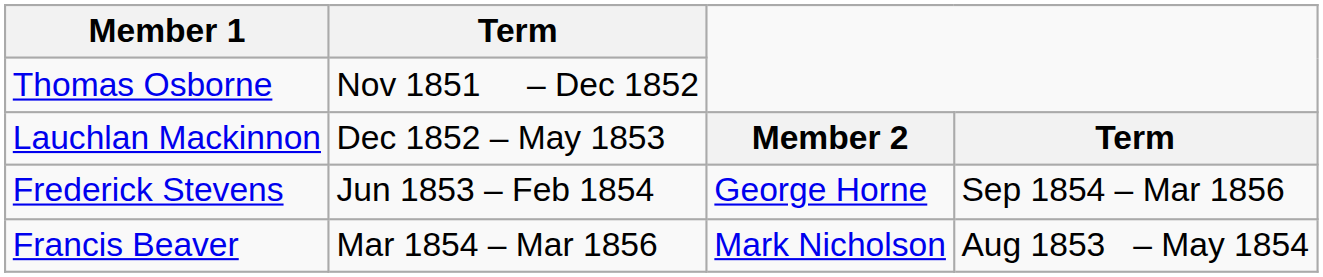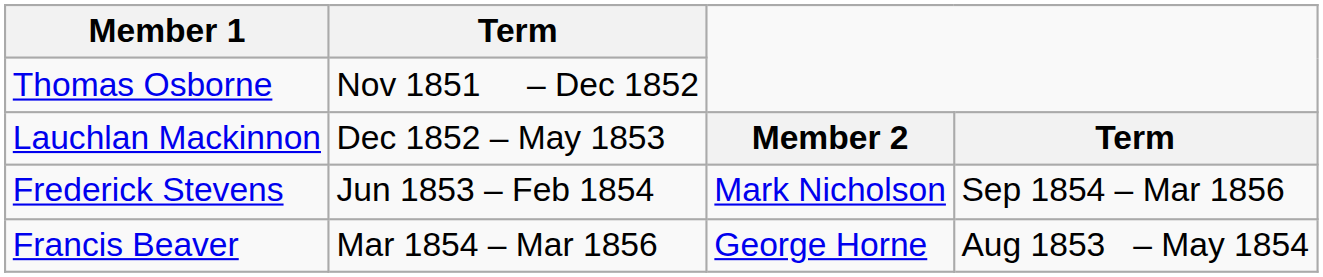 <table class="wikitable">
 <tr>
 <th>Member 1</th>
 <th>Term</th>
 </tr>
 <tr>
 <td><a href='#'>Thomas Osborne</a></td>
 <td>Nov 1851      – Dec 1852</td>
 </tr>
 <tr>
 <td><a href='#'>Lauchlan Mackinnon</a></td>
 <td>Dec 1852 – May 1853</td>
 <th>Member 2</th>
 <th>Term</th>
 </tr>
 <tr>
 <td><a href='#'>Frederick Stevens</a></td>
 <td>Jun 1853 – Feb 1854</td>
-<td><a href='#'>George Horne</a></td>
+<td><a href='#'>Mark Nicholson</a></td>
 <td>Sep 1854 – Mar 1856</td>
 </tr>
 <tr>
 <td><a href='#'>Francis Beaver</a></td>
 <td>Mar 1854 – Mar 1856</td>
-<td><a href='#'>Mark Nicholson</a></td>
+<td><a href='#'>George Horne</a></td>
 <td>Aug 1853    – May 1854</td>
 </tr>
 </table>
